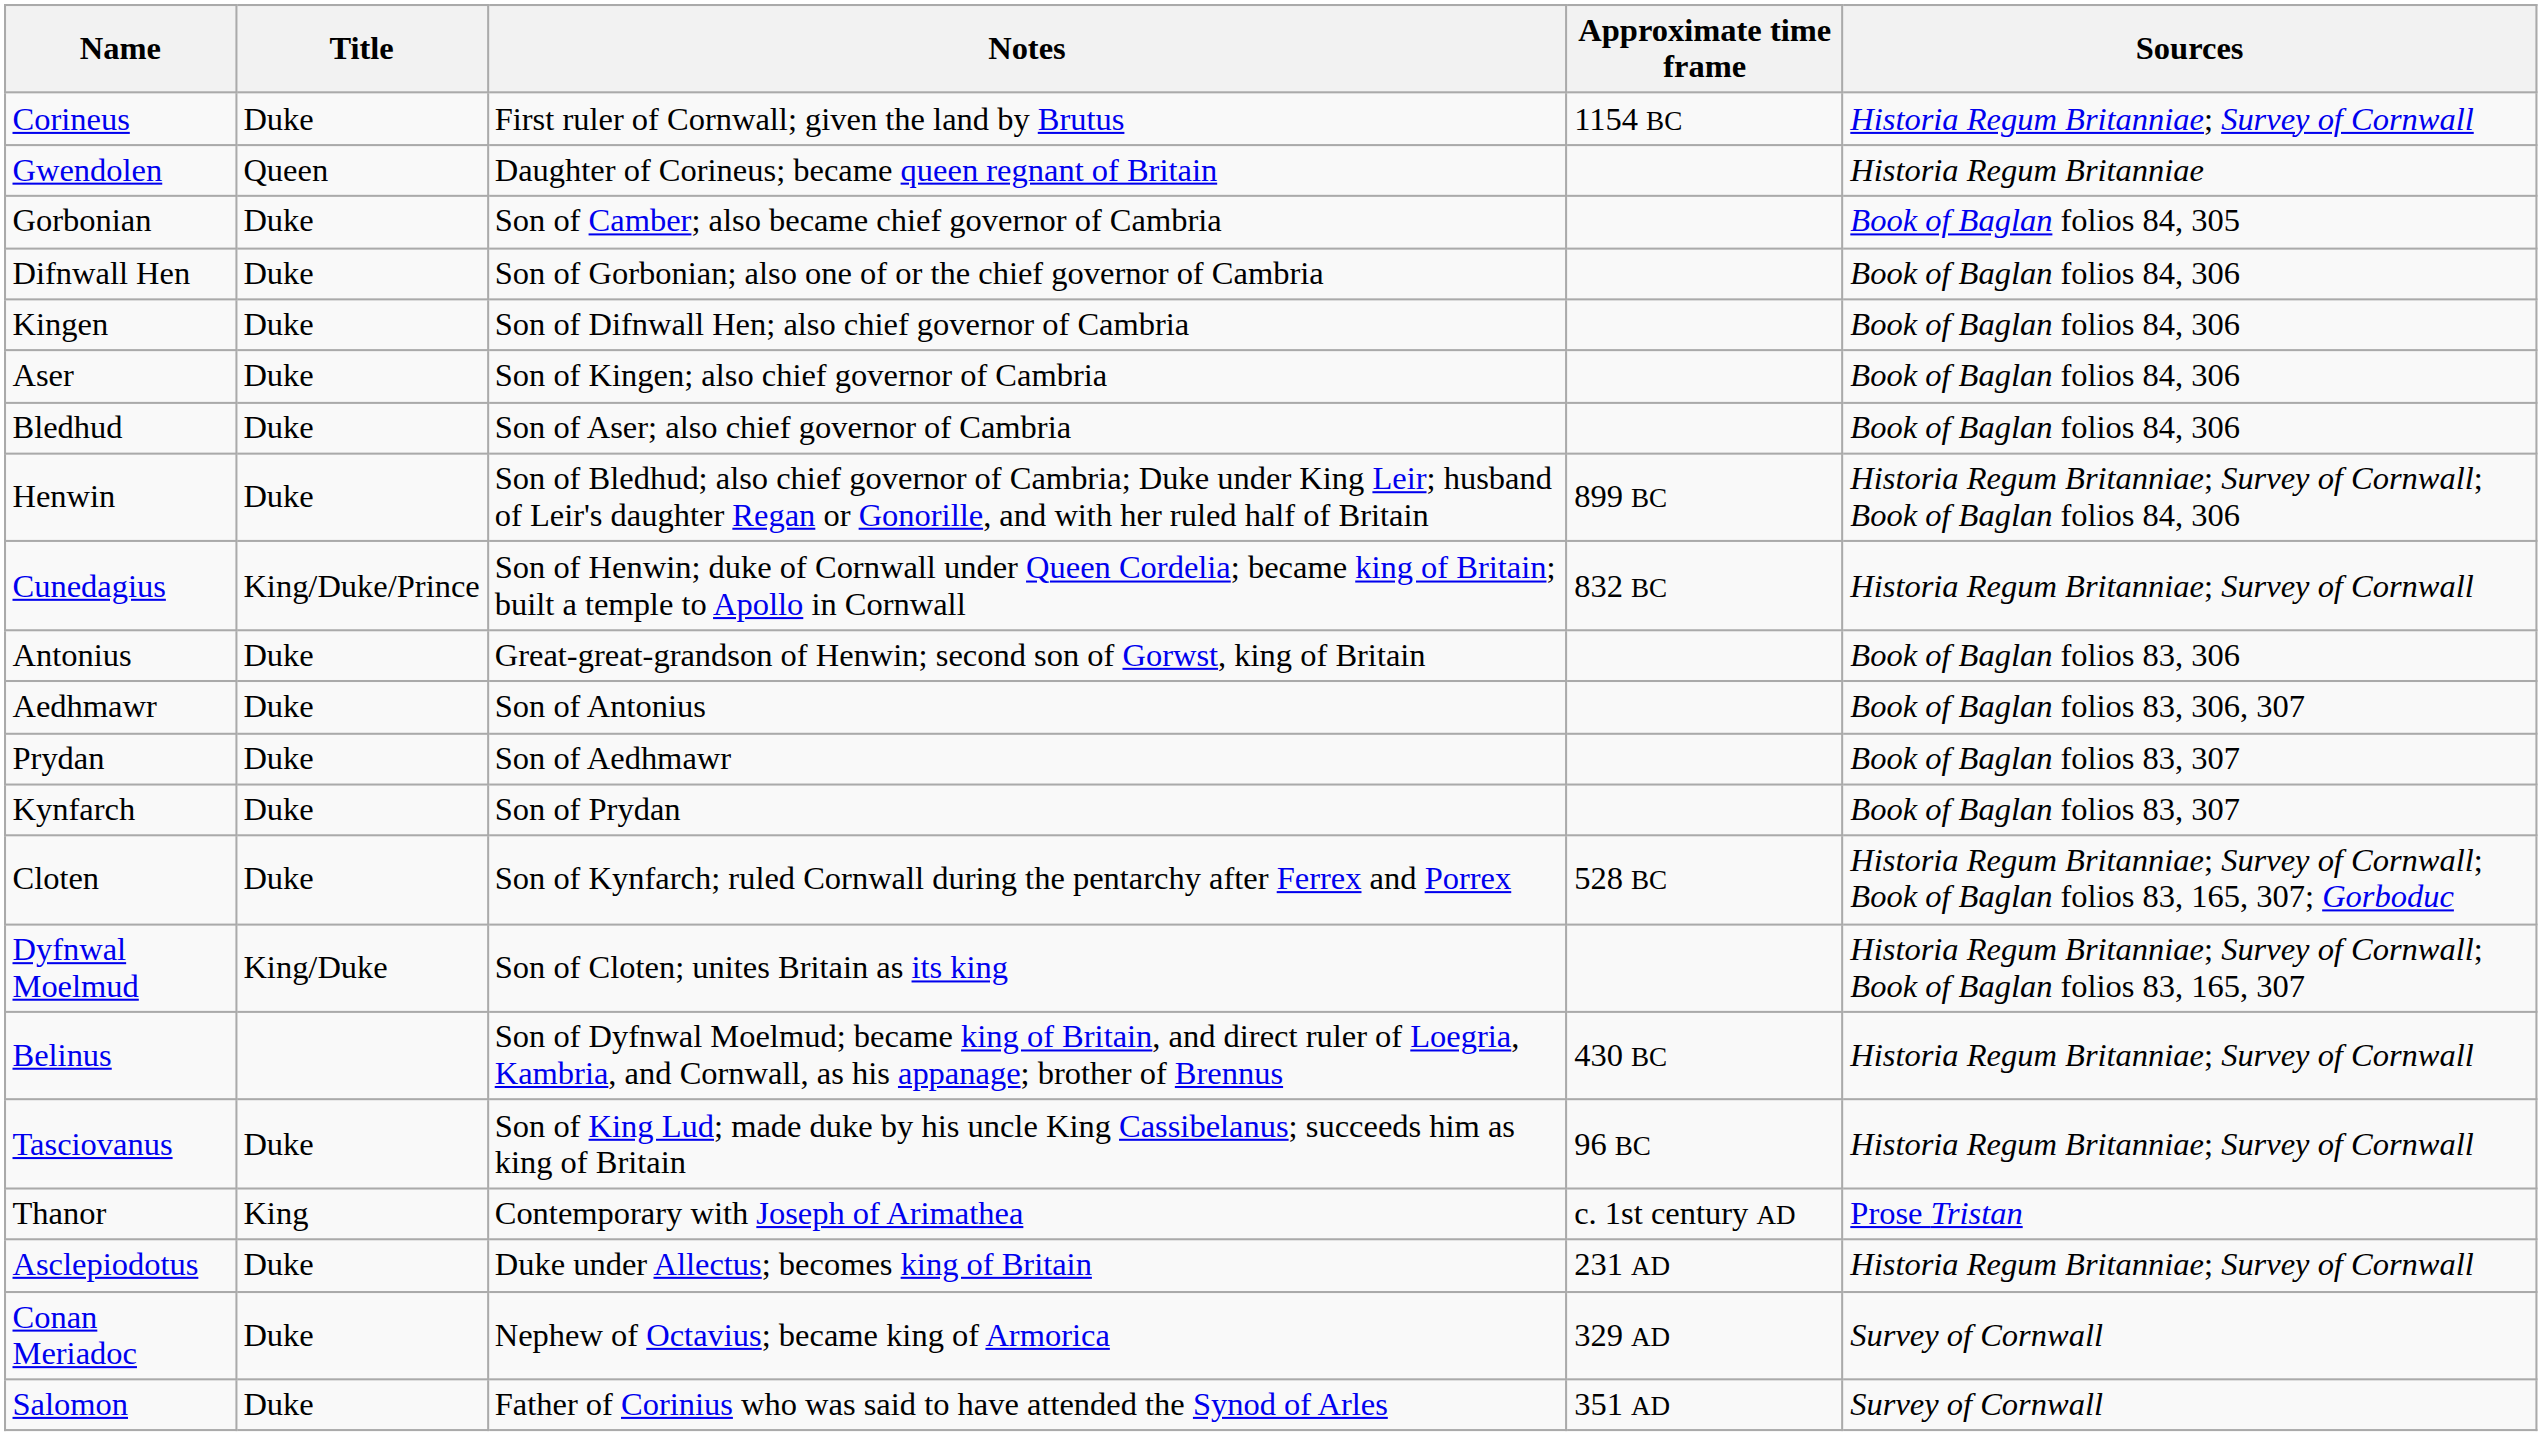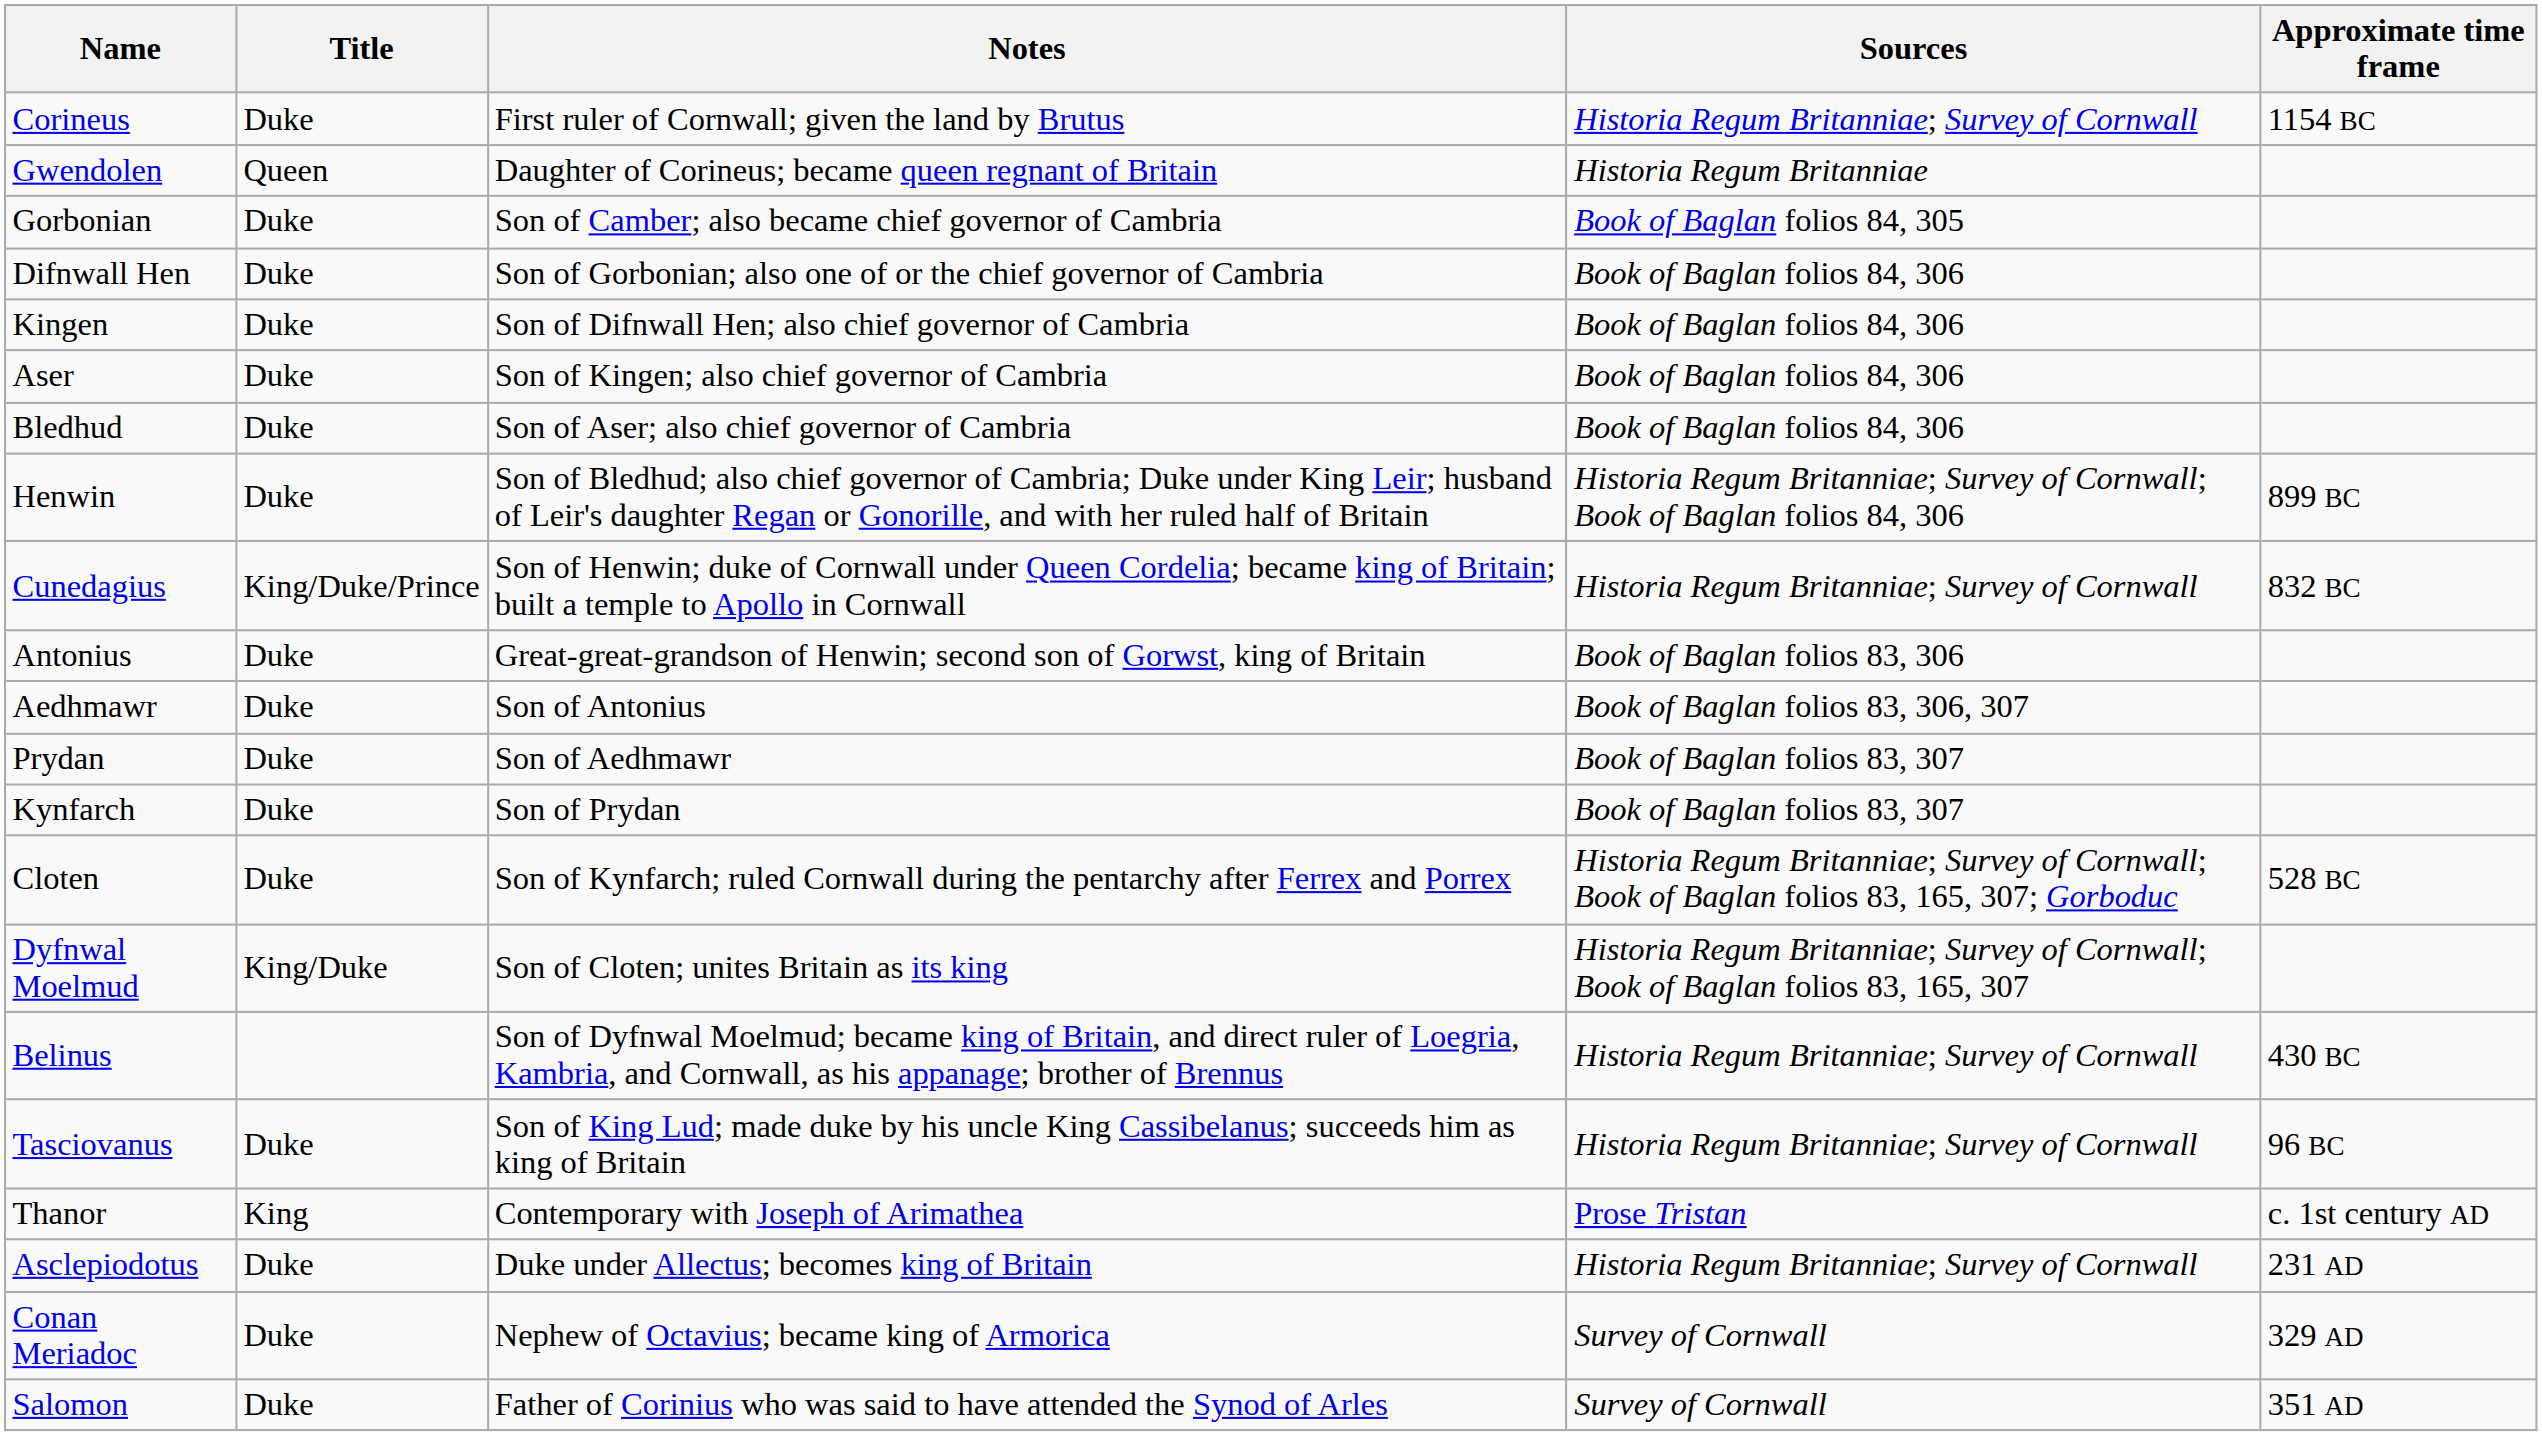 <table class="wikitable">
 <tr>
 <th>Name</th>
 <th>Title</th>
 <th>Notes</th>
+<th>Sources</th>
 <th>Approximate time frame</th>
-<th>Sources</th>
 </tr>
 <tr>
 <td><a href='#'>Corineus</a></td>
 <td>Duke</td>
 <td>First ruler of Cornwall; given the land by <a href='#'>Brutus</a></td>
+<td><em><a href='#'>Historia Regum Britanniae</a></em>; <em><a href='#'>Survey of Cornwall</a></em></td>
 <td>1154 <small>BC</small></td>
-<td><em><a href='#'>Historia Regum Britanniae</a></em>; <em><a href='#'>Survey of Cornwall</a></em></td>
 </tr>
 <tr>
 <td><a href='#'>Gwendolen</a></td>
 <td>Queen</td>
 <td>Daughter of Corineus; became <a href='#'>queen regnant of Britain</a></td>
+<td><em>Historia Regum Britanniae</em></td>
 <td></td>
-<td><em>Historia Regum Britanniae</em></td>
 </tr>
 <tr>
 <td>Gorbonian</td>
 <td>Duke</td>
 <td>Son of <a href='#'>Camber</a>; also became chief governor of Cambria</td>
+<td><em><a href='#'>Book of Baglan</a></em> folios 84, 305</td>
 <td></td>
-<td><em><a href='#'>Book of Baglan</a></em> folios 84, 305</td>
 </tr>
 <tr>
 <td>Difnwall Hen</td>
 <td>Duke</td>
 <td>Son of Gorbonian; also one of or the chief governor of Cambria</td>
+<td><em>Book of Baglan</em> folios 84, 306</td>
 <td></td>
-<td><em>Book of Baglan</em> folios 84, 306</td>
 </tr>
 <tr>
 <td>Kingen</td>
 <td>Duke</td>
 <td>Son of Difnwall Hen; also chief governor of Cambria</td>
+<td><em>Book of Baglan</em> folios 84, 306</td>
 <td></td>
-<td><em>Book of Baglan</em> folios 84, 306</td>
 </tr>
 <tr>
 <td>Aser</td>
 <td>Duke</td>
 <td>Son of Kingen; also chief governor of Cambria</td>
+<td><em>Book of Baglan</em> folios 84, 306</td>
 <td></td>
-<td><em>Book of Baglan</em> folios 84, 306</td>
 </tr>
 <tr>
 <td>Bledhud</td>
 <td>Duke</td>
 <td>Son of Aser; also chief governor of Cambria</td>
+<td><em>Book of Baglan</em> folios 84, 306</td>
 <td></td>
-<td><em>Book of Baglan</em> folios 84, 306</td>
 </tr>
 <tr>
 <td>Henwin</td>
 <td>Duke</td>
 <td>Son of Bledhud; also chief governor of Cambria; Duke under King <a href='#'>Leir</a>; husband of Leir's daughter <a href='#'>Regan</a> or <a href='#'>Gonorille</a>, and with her ruled half of Britain</td>
+<td><em>Historia Regum Britanniae</em>; <em>Survey of Cornwall</em>; <em>Book of Baglan</em> folios 84, 306</td>
 <td>899 <small>BC</small></td>
-<td><em>Historia Regum Britanniae</em>; <em>Survey of Cornwall</em>; <em>Book of Baglan</em> folios 84, 306</td>
 </tr>
 <tr>
 <td><a href='#'>Cunedagius</a></td>
 <td>King/Duke/Prince</td>
 <td>Son of Henwin; duke of Cornwall under <a href='#'>Queen Cordelia</a>; became <a href='#'>king of Britain</a>; built a temple to <a href='#'>Apollo</a> in Cornwall</td>
+<td><em>Historia Regum Britanniae</em>; <em>Survey of Cornwall</em></td>
 <td>832 <small>BC</small></td>
-<td><em>Historia Regum Britanniae</em>; <em>Survey of Cornwall</em></td>
 </tr>
 <tr>
 <td>Antonius</td>
 <td>Duke</td>
 <td>Great-great-grandson of Henwin; second son of <a href='#'>Gorwst</a>, king of Britain</td>
+<td><em>Book of Baglan</em> folios 83, 306</td>
 <td></td>
-<td><em>Book of Baglan</em> folios 83, 306</td>
 </tr>
 <tr>
 <td>Aedhmawr</td>
 <td>Duke</td>
 <td>Son of Antonius</td>
+<td><em>Book of Baglan</em> folios 83, 306, 307</td>
 <td></td>
-<td><em>Book of Baglan</em> folios 83, 306, 307</td>
 </tr>
 <tr>
 <td>Prydan</td>
 <td>Duke</td>
 <td>Son of Aedhmawr</td>
+<td><em>Book of Baglan</em> folios 83, 307</td>
 <td></td>
-<td><em>Book of Baglan</em> folios 83, 307</td>
 </tr>
 <tr>
 <td>Kynfarch</td>
 <td>Duke</td>
 <td>Son of Prydan</td>
+<td><em>Book of Baglan</em> folios 83, 307</td>
 <td></td>
-<td><em>Book of Baglan</em> folios 83, 307</td>
 </tr>
 <tr>
 <td>Cloten</td>
 <td>Duke</td>
 <td>Son of Kynfarch; ruled Cornwall during the pentarchy after <a href='#'>Ferrex</a> and <a href='#'>Porrex</a></td>
+<td><em>Historia Regum Britanniae</em>; <em>Survey of Cornwall</em>; <em>Book of Baglan</em> folios 83, 165, 307; <em><a href='#'>Gorboduc</a></em></td>
 <td>528 <small>BC</small></td>
-<td><em>Historia Regum Britanniae</em>; <em>Survey of Cornwall</em>; <em>Book of Baglan</em> folios 83, 165, 307; <em><a href='#'>Gorboduc</a></em></td>
 </tr>
 <tr>
 <td><a href='#'>Dyfnwal Moelmud</a></td>
 <td>King/Duke</td>
 <td>Son of Cloten; unites Britain as <a href='#'>its king</a></td>
+<td><em>Historia Regum Britanniae</em>; <em>Survey of Cornwall</em>; <em>Book of Baglan</em> folios 83, 165, 307</td>
 <td></td>
-<td><em>Historia Regum Britanniae</em>; <em>Survey of Cornwall</em>; <em>Book of Baglan</em> folios 83, 165, 307</td>
 </tr>
 <tr>
 <td><a href='#'>Belinus</a></td>
 <td></td>
 <td>Son of Dyfnwal Moelmud; became <a href='#'>king of Britain</a>, and direct ruler of <a href='#'>Loegria</a>, <a href='#'>Kambria</a>, and Cornwall, as his <a href='#'>appanage</a>; brother of <a href='#'>Brennus</a></td>
+<td><em>Historia Regum Britanniae</em>; <em>Survey of Cornwall</em></td>
 <td>430 <small>BC</small></td>
-<td><em>Historia Regum Britanniae</em>; <em>Survey of Cornwall</em></td>
 </tr>
 <tr>
 <td><a href='#'>Tasciovanus</a></td>
 <td>Duke</td>
 <td>Son of <a href='#'>King Lud</a>; made duke by his uncle King <a href='#'>Cassibelanus</a>; succeeds him as king of Britain</td>
+<td><em>Historia Regum Britanniae</em>; <em>Survey of Cornwall</em></td>
 <td>96 <small>BC</small></td>
-<td><em>Historia Regum Britanniae</em>; <em>Survey of Cornwall</em></td>
 </tr>
 <tr>
 <td>Thanor</td>
 <td>King</td>
 <td>Contemporary with <a href='#'>Joseph of Arimathea</a></td>
+<td><a href='#'>Prose <em>Tristan</em></a></td>
 <td>c. 1st century <small>AD</small></td>
-<td><a href='#'>Prose <em>Tristan</em></a></td>
 </tr>
 <tr>
 <td><a href='#'>Asclepiodotus</a></td>
 <td>Duke</td>
 <td>Duke under <a href='#'>Allectus</a>; becomes <a href='#'>king of Britain</a></td>
+<td><em>Historia Regum Britanniae</em>; <em>Survey of Cornwall</em></td>
 <td>231 <small>AD</small></td>
-<td><em>Historia Regum Britanniae</em>; <em>Survey of Cornwall</em></td>
 </tr>
 <tr>
 <td><a href='#'>Conan Meriadoc</a></td>
 <td>Duke</td>
 <td>Nephew of <a href='#'>Octavius</a>; became king of <a href='#'>Armorica</a></td>
+<td><em>Survey of Cornwall</em></td>
 <td>329 <small>AD</small></td>
-<td><em>Survey of Cornwall</em></td>
 </tr>
 <tr>
 <td><a href='#'>Salomon</a></td>
 <td>Duke</td>
 <td>Father of <a href='#'>Corinius</a> who was said to have attended the <a href='#'>Synod of Arles</a></td>
+<td><em>Survey of Cornwall</em></td>
 <td>351 <small>AD</small></td>
-<td><em>Survey of Cornwall</em></td>
 </tr>
 </table>
